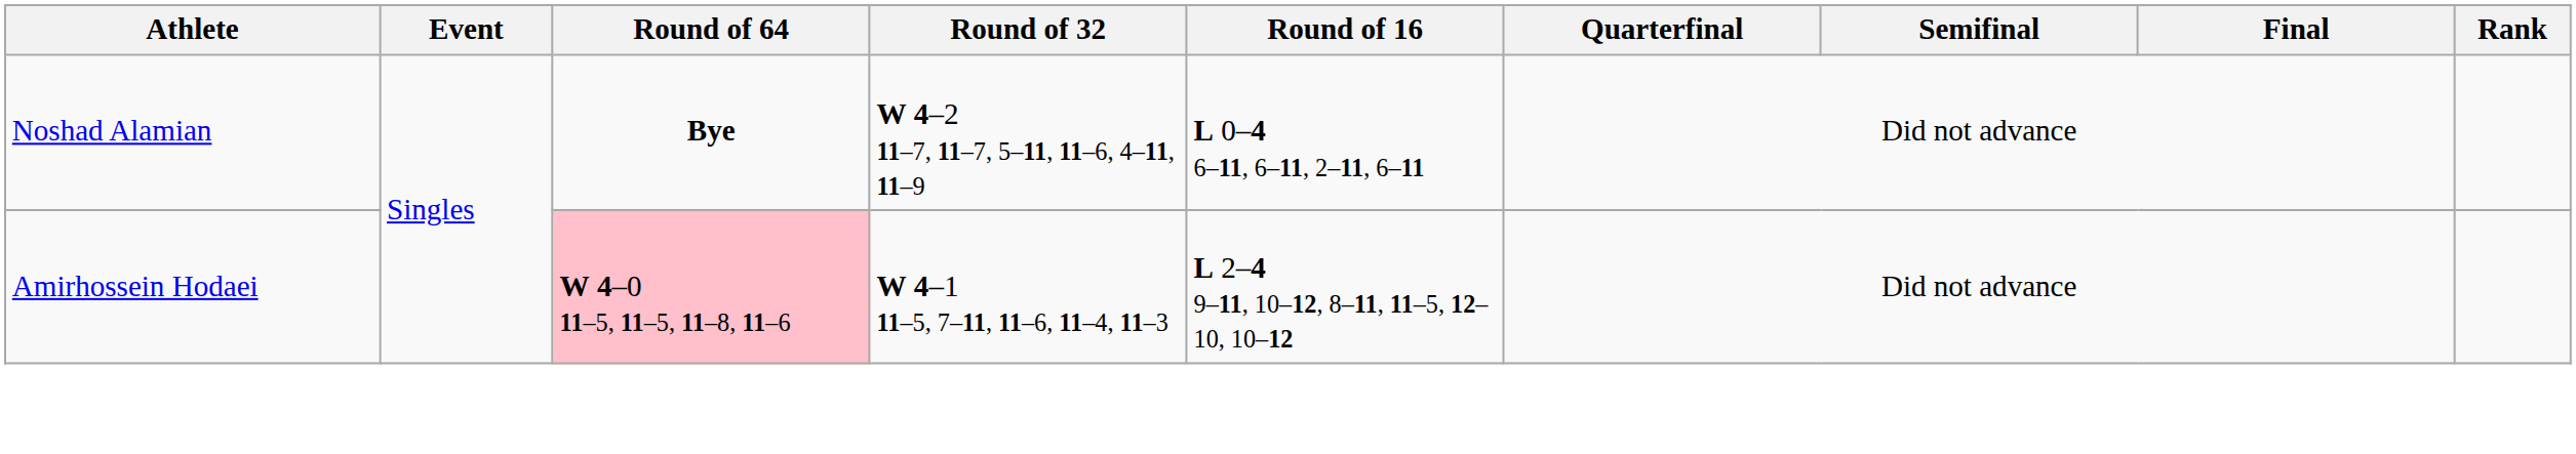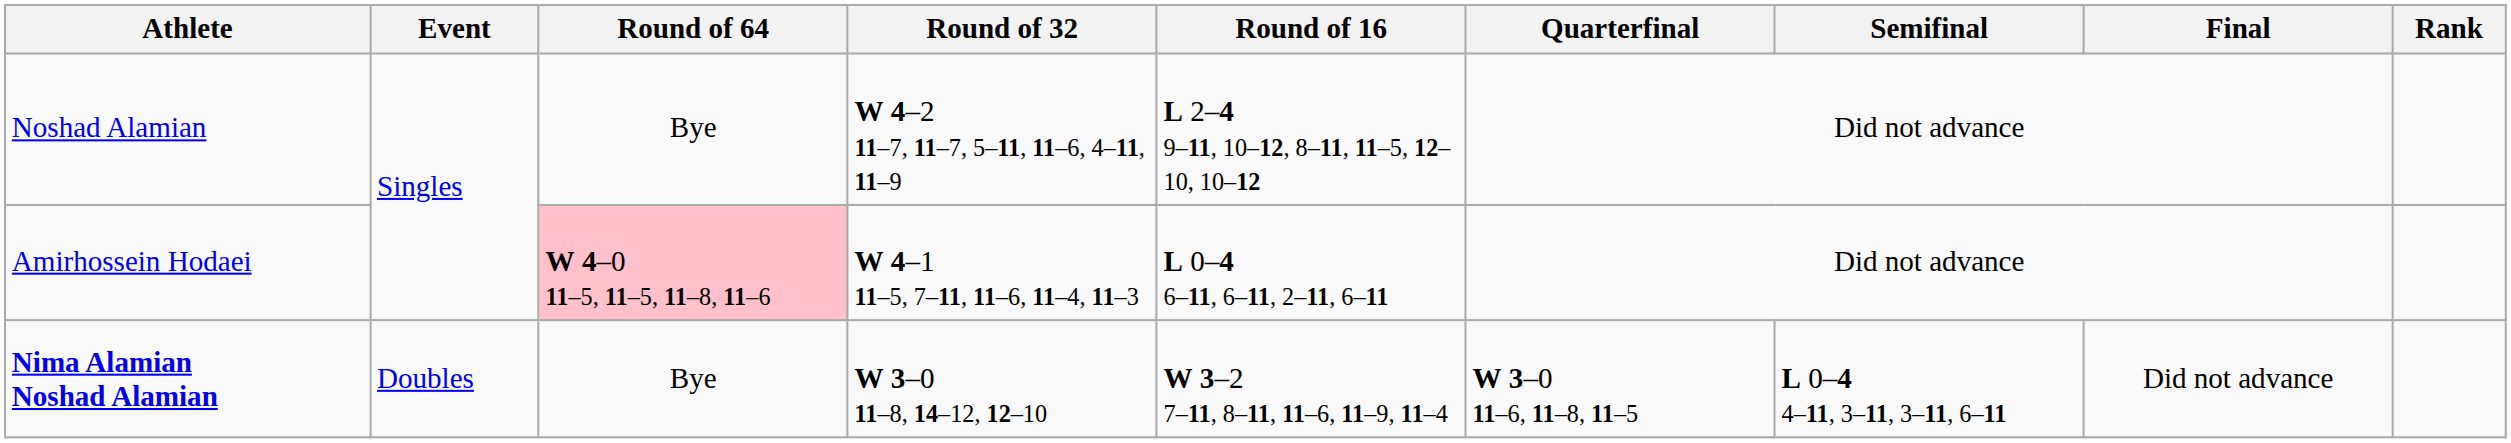 <table class="wikitable" width="98%" style="text-align:left; font-size:90%">
 <tr>
 <th width="13%">Athlete</th>
 <th width="6%">Event</th>
 <th width="11%">Round of 64</th>
 <th width="11%">Round of 32</th>
 <th width="11%">Round of 16</th>
 <th width="11%">Quarterfinal</th>
 <th width="11%">Semifinal</th>
 <th width="11%">Final</th>
 <th width="4%">Rank</th>
 </tr>
 <tr>
 <td><a href='#'>Noshad Alamian</a></td>
 <td rowspan="2"><a href='#'>Singles</a></td>
-<td align="center"><strong>Bye</strong></td>
+<td align="center">Bye</td>
 <td><br><strong>W</strong> <strong>4</strong>–2<br><small><strong>11</strong>–7, <strong>11</strong>–7, 5–<strong>11</strong>, <strong>11</strong>–6, 4–<strong>11</strong>, <strong>11</strong>–9</small></td>
-<td><br><strong>L</strong> 0–<strong>4</strong><br><small>6–<strong>11</strong>, 6–<strong>11</strong>, 2–<strong>11</strong>, 6–<strong>11</strong></small></td>
+<td><br><strong>L</strong> 2–<strong>4</strong><br><small>9–<strong>11</strong>, 10–<strong>12</strong>, 8–<strong>11</strong>, <strong>11</strong>–5, <strong>12</strong>–10, 10–<strong>12</strong></small></td>
 <td colspan="3" align="center">Did not advance</td>
 <td align="center"></td>
 </tr>
 <tr>
 <td><a href='#'>Amirhossein Hodaei</a></td>
 <td style="background: pink;"><br><strong>W</strong> <strong>4</strong>–0<br><small><strong>11</strong>–5, <strong>11</strong>–5, <strong>11</strong>–8, <strong>11</strong>–6</small></td>
 <td><br><strong>W</strong> <strong>4</strong>–1<br><small><strong>11</strong>–5, 7–<strong>11</strong>, <strong>11</strong>–6, <strong>11</strong>–4, <strong>11</strong>–3</small></td>
-<td><br><strong>L</strong> 2–<strong>4</strong><br><small>9–<strong>11</strong>, 10–<strong>12</strong>, 8–<strong>11</strong>, <strong>11</strong>–5, <strong>12</strong>–10, 10–<strong>12</strong></small></td>
+<td><br><strong>L</strong> 0–<strong>4</strong><br><small>6–<strong>11</strong>, 6–<strong>11</strong>, 2–<strong>11</strong>, 6–<strong>11</strong></small></td>
 <td colspan="3" align="center">Did not advance</td>
 <td align="center"></td>
 </tr>
+<tr>
+<td><strong><a href='#'>Nima Alamian</a><br><a href='#'>Noshad Alamian</a></strong></td>
+<td><a href='#'>Doubles</a></td>
+<td align="center">Bye</td>
+<td><br><strong>W</strong> <strong>3</strong>–0<br><small><strong>11</strong>–8, <strong>14</strong>–12, <strong>12</strong>–10</small></td>
+<td><br><strong>W</strong> <strong>3</strong>–2<br><small>7–<strong>11</strong>, 8–<strong>11</strong>, <strong>11</strong>–6, <strong>11</strong>–9, <strong>11</strong>–4</small></td>
+<td><br><strong>W</strong> <strong>3</strong>–0<br><small><strong>11</strong>–6, <strong>11</strong>–8, <strong>11</strong>–5</small></td>
+<td><br><strong>L</strong> 0–<strong>4</strong><br><small>4–<strong>11</strong>, 3–<strong>11</strong>, 3–<strong>11</strong>, 6–<strong>11</strong></small></td>
+<td align=center>Did not advance</td>
+<td align=center></td>
+</tr>
 </table>
